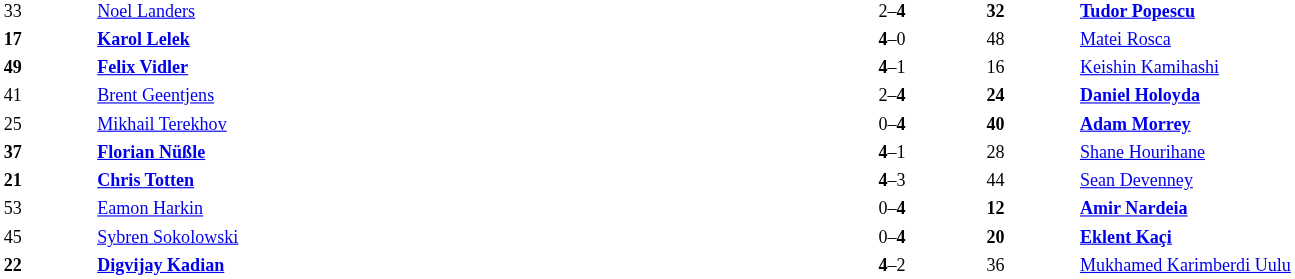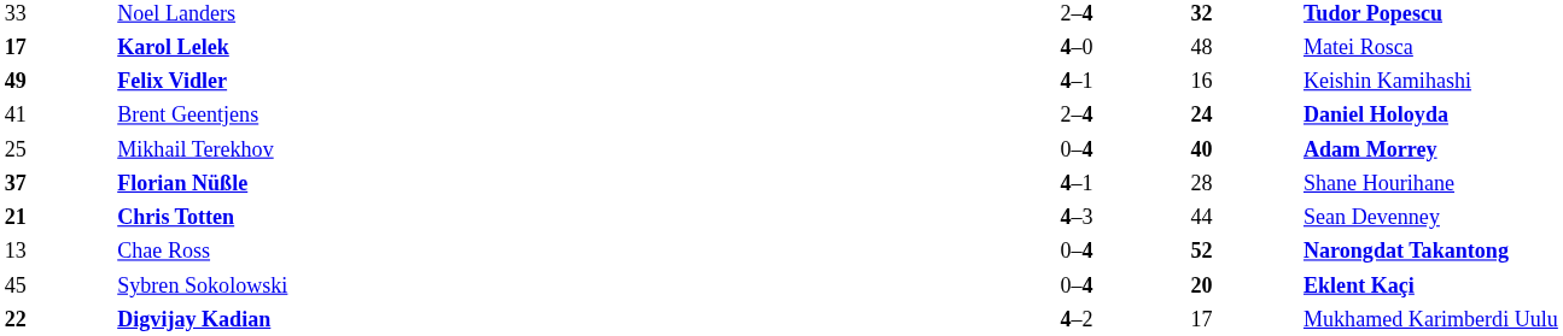 <table width="100%" cellspacing="5">
 <tr>
 <th width=5%></th>
 <th width=40%></th>
 <th width=10%></th>
 <th width=5%></th>
 <th width=40%></th>
 </tr>
 <tr>
 <td>33</td>
 <td> <a href='#'>Noel Landers</a></td>
 <td align="center">2–<strong>4</strong></td>
 <td><strong>32</strong></td>
 <td> <strong><a href='#'>Tudor Popescu</a></strong></td>
 </tr>
 <tr>
 <td><strong>17</strong></td>
 <td> <strong><a href='#'>Karol Lelek</a></strong></td>
 <td align="center"><strong>4</strong>–0</td>
 <td>48</td>
 <td> <a href='#'>Matei Rosca</a></td>
 </tr>
 <tr>
 <td><strong>49</strong></td>
 <td> <strong><a href='#'>Felix Vidler</a></strong></td>
 <td align="center"><strong>4</strong>–1</td>
 <td>16</td>
 <td> <a href='#'>Keishin Kamihashi</a></td>
 </tr>
 <tr>
 <td>41</td>
 <td> <a href='#'>Brent Geentjens</a></td>
 <td align="center">2–<strong>4</strong></td>
 <td><strong>24</strong></td>
 <td> <strong><a href='#'>Daniel Holoyda</a></strong></td>
 </tr>
 <tr>
 <td>25</td>
 <td> <a href='#'>Mikhail Terekhov</a></td>
 <td align="center">0–<strong>4</strong></td>
 <td><strong>40</strong></td>
 <td> <strong><a href='#'>Adam Morrey</a></strong></td>
 </tr>
 <tr>
 <td><strong>37</strong></td>
 <td> <strong><a href='#'>Florian Nüßle</a></strong></td>
 <td align="center"><strong>4</strong>–1</td>
 <td>28</td>
 <td> <a href='#'>Shane Hourihane</a></td>
 </tr>
 <tr>
 <td><strong>21</strong></td>
 <td> <strong><a href='#'>Chris Totten</a></strong></td>
 <td align="center"><strong>4</strong>–3</td>
 <td>44</td>
 <td> <a href='#'>Sean Devenney</a></td>
 </tr>
 <tr>
-<td>53</td>
-<td> <a href='#'>Eamon Harkin</a></td>
+<td>13</td>
+<td> <a href='#'>Chae Ross</a></td>
 <td align="center">0–<strong>4</strong></td>
-<td><strong>12</strong></td>
-<td> <strong><a href='#'>Amir Nardeia</a></strong></td>
+<td><strong>52</strong></td>
+<td> <strong><a href='#'>Narongdat Takantong</a></strong></td>
 </tr>
 <tr>
 <td>45</td>
 <td> <a href='#'>Sybren Sokolowski</a></td>
 <td align="center">0–<strong>4</strong></td>
 <td><strong>20</strong></td>
 <td> <strong><a href='#'>Eklent Kaçi</a></strong></td>
 </tr>
 <tr>
 <td><strong>22</strong></td>
 <td> <strong><a href='#'>Digvijay Kadian</a></strong></td>
 <td align="center"><strong>4</strong>–2</td>
-<td>36</td>
+<td>17</td>
 <td> <a href='#'>Mukhamed Karimberdi Uulu</a></td>
 </tr>
 </table>
